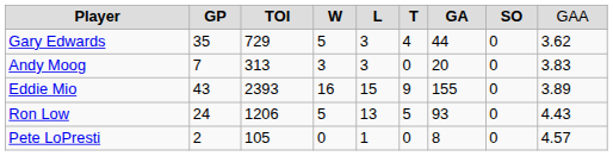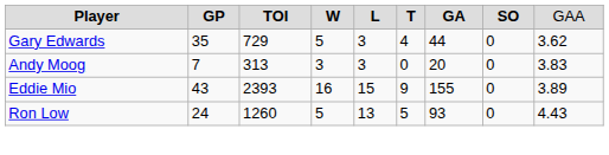 <table class="wikitable" style="width:50%;">
 <tr style="text-align:center; background:#ddd;">
 <td><strong>Player</strong></td>
 <td><strong>GP</strong></td>
 <td><strong>TOI</strong></td>
 <td><strong>W</strong></td>
 <td><strong>L</strong></td>
 <td><strong>T</strong></td>
 <td><strong>GA</strong></td>
 <td><strong>SO</strong></td>
 <td>GAA</td>
 </tr>
 <tr>
 <td><a href='#'>Gary Edwards</a></td>
 <td>35</td>
 <td>729</td>
 <td>5</td>
 <td>3</td>
 <td>4</td>
 <td>44</td>
 <td>0</td>
 <td>3.62</td>
 </tr>
 <tr>
 <td><a href='#'>Andy Moog</a></td>
 <td>7</td>
 <td>313</td>
 <td>3</td>
 <td>3</td>
 <td>0</td>
 <td>20</td>
 <td>0</td>
 <td>3.83</td>
 </tr>
 <tr>
 <td><a href='#'>Eddie Mio</a></td>
 <td>43</td>
 <td>2393</td>
 <td>16</td>
 <td>15</td>
 <td>9</td>
 <td>155</td>
 <td>0</td>
 <td>3.89</td>
 </tr>
 <tr>
 <td><a href='#'>Ron Low</a></td>
 <td>24</td>
-<td>1206</td>
+<td>1260</td>
 <td>5</td>
 <td>13</td>
 <td>5</td>
 <td>93</td>
 <td>0</td>
 <td>4.43</td>
 </tr>
-<tr>
-<td><a href='#'>Pete LoPresti</a></td>
-<td>2</td>
-<td>105</td>
-<td>0</td>
-<td>1</td>
-<td>0</td>
-<td>8</td>
-<td>0</td>
-<td>4.57</td>
-</tr>
 </table>
